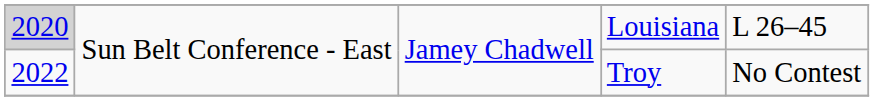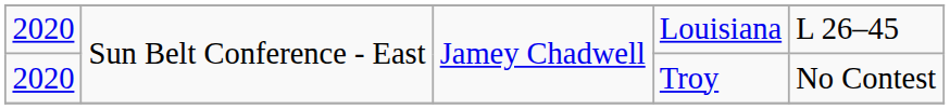 <table class="wikitable">
 <tr>
 </tr>
 <tr>
-<td style="background: lightgrey;"><a href='#'>2020</a></td>
+<td><a href='#'>2020</a></td>
 <td rowspan="2">Sun Belt Conference - East</td>
 <td rowspan="2"><a href='#'>Jamey Chadwell</a></td>
 <td><a href='#'>Louisiana</a></td>
 <td>L 26–45</td>
 </tr>
 <tr>
-<td><a href='#'>2022</a></td>
+<td><a href='#'>2020</a></td>
 <td><a href='#'>Troy</a></td>
 <td>No Contest</td>
 </tr>
 <tr>
 </tr>
 </table>
